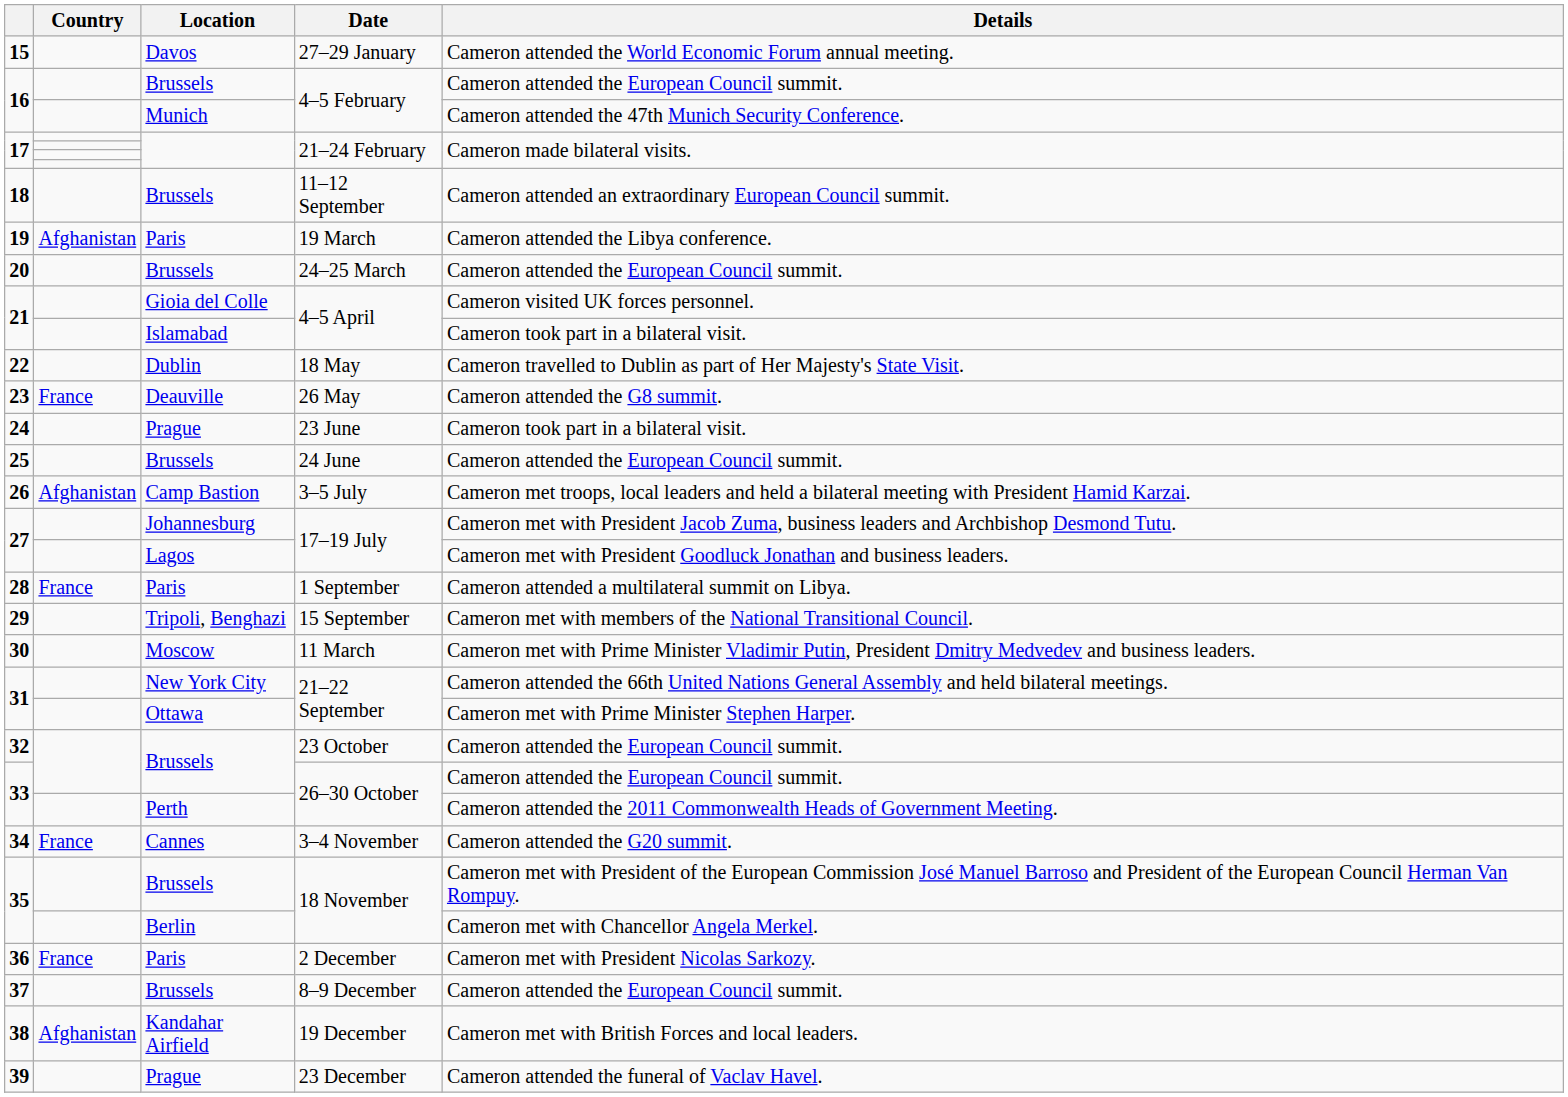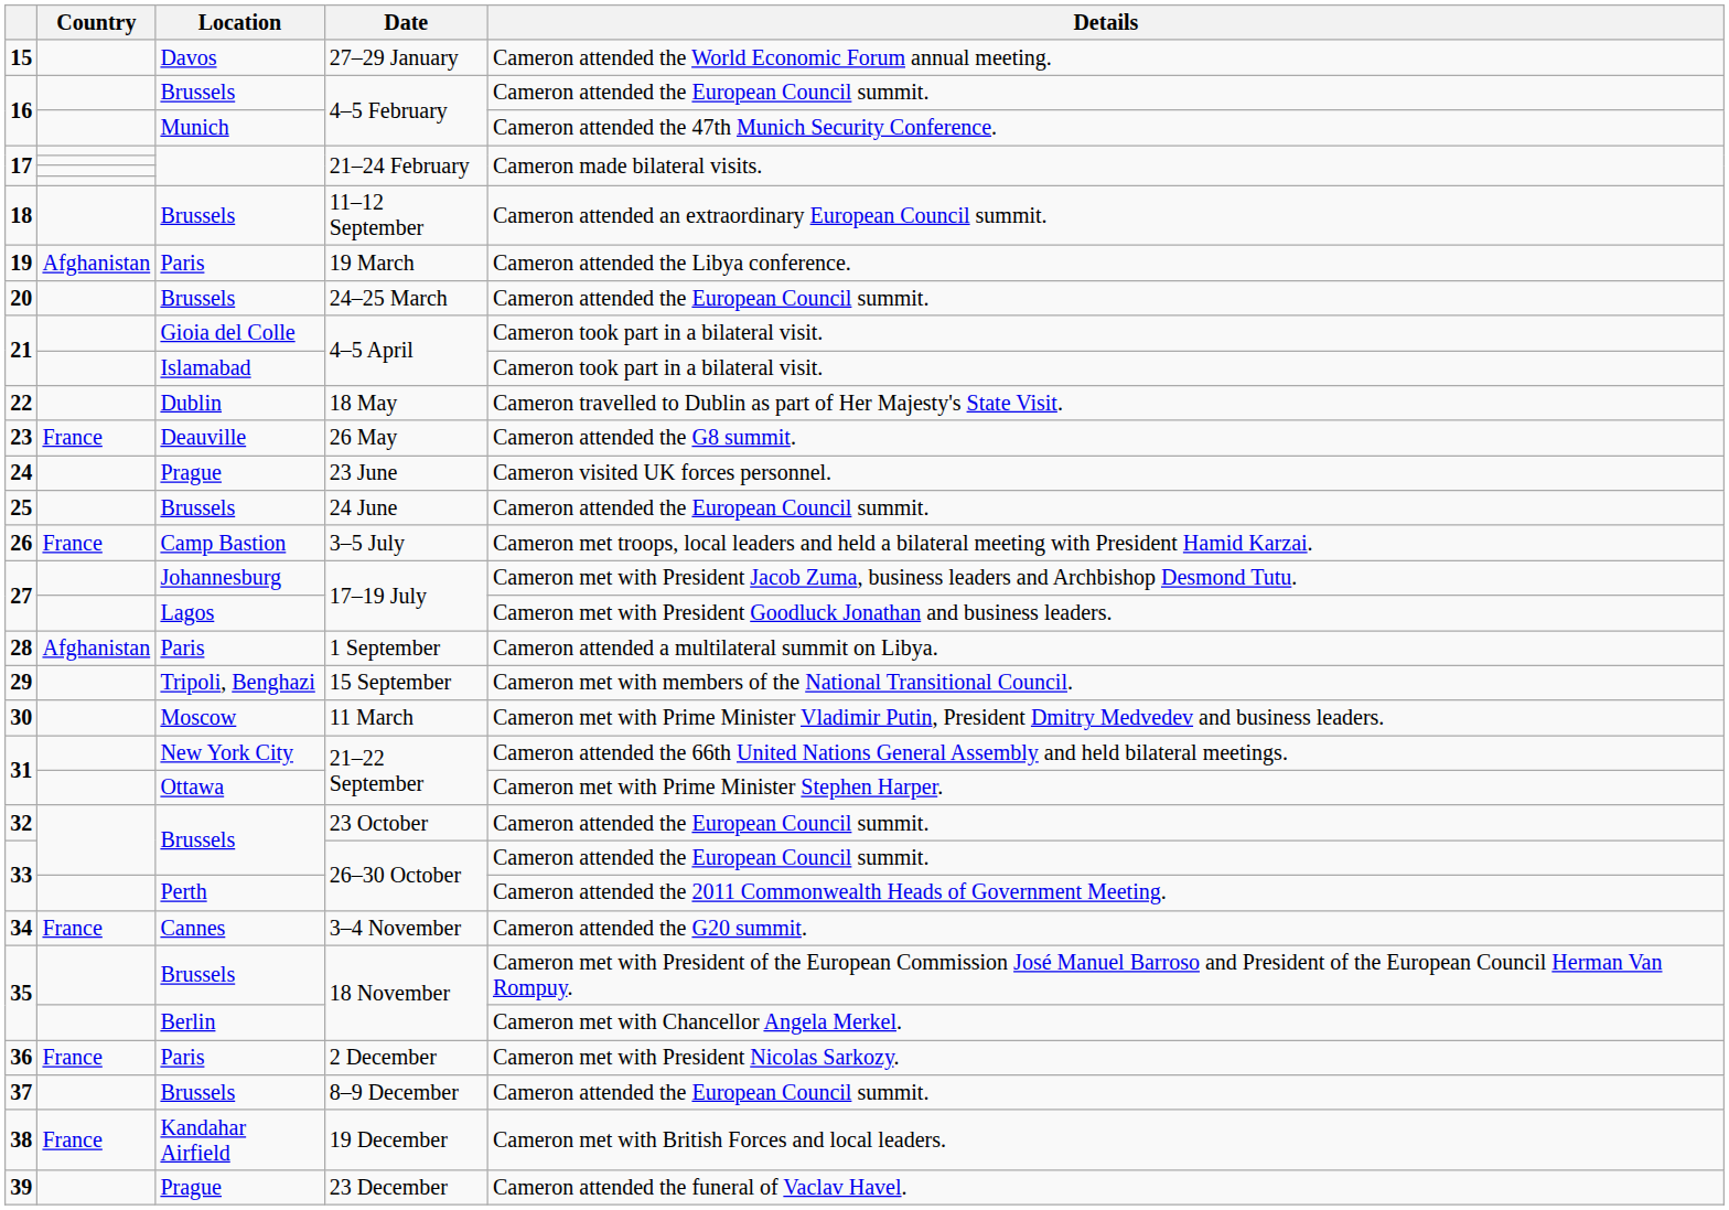 <table class="wikitable sortable">
 <tr>
 <th></th>
 <th>Country</th>
 <th>Location</th>
 <th>Date</th>
 <th>Details</th>
 </tr>
 <tr>
 <td><strong>15</strong></td>
 <td></td>
 <td><a href='#'>Davos</a></td>
 <td>27–29 January</td>
 <td>Cameron attended the <a href='#'>World Economic Forum</a> annual meeting.</td>
 </tr>
 <tr>
 <td rowspan=2><strong>16</strong></td>
 <td></td>
 <td><a href='#'>Brussels</a></td>
 <td rowspan=2>4–5 February</td>
 <td>Cameron attended the <a href='#'>European Council</a> summit.</td>
 </tr>
 <tr>
 <td></td>
 <td><a href='#'>Munich</a></td>
 <td>Cameron attended the 47th <a href='#'>Munich Security Conference</a>.</td>
 </tr>
 <tr>
 <td rowspan=4><strong>17</strong></td>
 <td></td>
 <td rowspan=4></td>
 <td rowspan=4>21–24 February</td>
 <td rowspan=4>Cameron made bilateral visits.</td>
 </tr>
 <tr>
 <td></td>
 </tr>
 <tr>
 <td></td>
 </tr>
 <tr>
 <td></td>
 </tr>
 <tr>
 <td><strong>18</strong></td>
 <td></td>
 <td><a href='#'>Brussels</a></td>
 <td>11–12 September</td>
 <td>Cameron attended an extraordinary <a href='#'>European Council</a> summit.</td>
 </tr>
 <tr>
 <td><strong>19</strong></td>
 <td> <a href='#'>Afghanistan</a></td>
 <td><a href='#'>Paris</a></td>
 <td>19 March</td>
 <td>Cameron attended the Libya conference.</td>
 </tr>
 <tr>
 <td><strong>20</strong></td>
 <td></td>
 <td><a href='#'>Brussels</a></td>
 <td>24–25 March</td>
 <td>Cameron attended the <a href='#'>European Council</a> summit.</td>
 </tr>
 <tr>
 <td rowspan=2><strong>21</strong></td>
 <td></td>
 <td><a href='#'>Gioia del Colle</a></td>
 <td rowspan=2>4–5 April</td>
-<td>Cameron visited UK forces personnel.</td>
+<td>Cameron took part in a bilateral visit.</td>
 </tr>
 <tr>
 <td></td>
 <td><a href='#'>Islamabad</a></td>
 <td>Cameron took part in a bilateral visit.</td>
 </tr>
 <tr>
 <td><strong>22</strong></td>
 <td></td>
 <td><a href='#'>Dublin</a></td>
 <td>18 May</td>
 <td>Cameron travelled to Dublin as part of Her Majesty's <a href='#'>State Visit</a>.</td>
 </tr>
 <tr>
 <td><strong>23</strong></td>
 <td> <a href='#'>France</a></td>
 <td><a href='#'>Deauville</a></td>
 <td>26 May</td>
 <td>Cameron attended the <a href='#'>G8 summit</a>.</td>
 </tr>
 <tr>
 <td><strong>24</strong></td>
 <td></td>
 <td><a href='#'>Prague</a></td>
 <td>23 June</td>
-<td>Cameron took part in a bilateral visit.</td>
+<td>Cameron visited UK forces personnel.</td>
 </tr>
 <tr>
 <td><strong>25</strong></td>
 <td></td>
 <td><a href='#'>Brussels</a></td>
 <td>24 June</td>
 <td>Cameron attended the <a href='#'>European Council</a> summit.</td>
 </tr>
 <tr>
 <td><strong>26</strong></td>
-<td> <a href='#'>Afghanistan</a></td>
+<td> <a href='#'>France</a></td>
 <td><a href='#'>Camp Bastion</a></td>
 <td>3–5 July</td>
 <td>Cameron met troops, local leaders and held a bilateral meeting with President <a href='#'>Hamid Karzai</a>.</td>
 </tr>
 <tr>
 <td rowspan=2><strong>27</strong></td>
 <td></td>
 <td><a href='#'>Johannesburg</a></td>
 <td rowspan=2>17–19 July</td>
 <td>Cameron met with President <a href='#'>Jacob Zuma</a>, business leaders and Archbishop <a href='#'>Desmond Tutu</a>.</td>
 </tr>
 <tr>
 <td></td>
 <td><a href='#'>Lagos</a></td>
 <td>Cameron met with President <a href='#'>Goodluck Jonathan</a> and business leaders.</td>
 </tr>
 <tr>
 <td><strong>28</strong></td>
-<td> <a href='#'>France</a></td>
+<td> <a href='#'>Afghanistan</a></td>
 <td><a href='#'>Paris</a></td>
 <td>1 September</td>
 <td>Cameron attended a multilateral summit on Libya.</td>
 </tr>
 <tr>
 <td><strong>29</strong></td>
 <td></td>
 <td><a href='#'>Tripoli</a>, <a href='#'>Benghazi</a></td>
 <td>15 September</td>
 <td>Cameron met with members of the <a href='#'>National Transitional Council</a>.</td>
 </tr>
 <tr>
 <td><strong>30</strong></td>
 <td></td>
 <td><a href='#'>Moscow</a></td>
 <td>11 March</td>
 <td>Cameron met with Prime Minister <a href='#'>Vladimir Putin</a>, President <a href='#'>Dmitry Medvedev</a> and business leaders.</td>
 </tr>
 <tr>
 <td rowspan=2><strong>31</strong></td>
 <td></td>
 <td><a href='#'>New York City</a></td>
 <td rowspan=2>21–22 September</td>
 <td>Cameron attended the 66th <a href='#'>United Nations General Assembly</a> and held bilateral meetings.</td>
 </tr>
 <tr>
 <td></td>
 <td><a href='#'>Ottawa</a></td>
 <td>Cameron met with Prime Minister <a href='#'>Stephen Harper</a>.</td>
 </tr>
 <tr>
 <td><strong>32</strong></td>
 <td rowspan=2></td>
 <td rowspan=2><a href='#'>Brussels</a></td>
 <td>23 October</td>
 <td>Cameron attended the <a href='#'>European Council</a> summit.</td>
 </tr>
 <tr>
 <td rowspan=2><strong>33</strong></td>
 <td rowspan=2>26–30 October</td>
 <td>Cameron attended the <a href='#'>European Council</a> summit.</td>
 </tr>
 <tr>
 <td></td>
 <td><a href='#'>Perth</a></td>
 <td>Cameron attended the <a href='#'>2011 Commonwealth Heads of Government Meeting</a>.</td>
 </tr>
 <tr>
 <td><strong>34</strong></td>
 <td> <a href='#'>France</a></td>
 <td><a href='#'>Cannes</a></td>
 <td>3–4 November</td>
 <td>Cameron attended the <a href='#'>G20 summit</a>.</td>
 </tr>
 <tr>
 <td rowspan=2><strong>35</strong></td>
 <td></td>
 <td><a href='#'>Brussels</a></td>
 <td rowspan=2>18 November</td>
 <td>Cameron met with President of the European Commission <a href='#'>José Manuel Barroso</a> and President of the European Council <a href='#'>Herman Van Rompuy</a>.</td>
 </tr>
 <tr>
 <td></td>
 <td><a href='#'>Berlin</a></td>
 <td>Cameron met with Chancellor <a href='#'>Angela Merkel</a>.</td>
 </tr>
 <tr>
 <td><strong>36</strong></td>
 <td> <a href='#'>France</a></td>
 <td><a href='#'>Paris</a></td>
 <td>2 December</td>
 <td>Cameron met with President <a href='#'>Nicolas Sarkozy</a>.</td>
 </tr>
 <tr>
 <td><strong>37</strong></td>
 <td></td>
 <td><a href='#'>Brussels</a></td>
 <td>8–9 December</td>
 <td>Cameron attended the <a href='#'>European Council</a> summit.</td>
 </tr>
 <tr>
 <td><strong>38</strong></td>
-<td> <a href='#'>Afghanistan</a></td>
+<td> <a href='#'>France</a></td>
 <td><a href='#'>Kandahar Airfield</a></td>
 <td>19 December</td>
 <td>Cameron met with British Forces and local leaders.</td>
 </tr>
 <tr>
 <td><strong>39</strong></td>
 <td></td>
 <td><a href='#'>Prague</a></td>
 <td>23 December</td>
 <td>Cameron attended the funeral of <a href='#'>Vaclav Havel</a>.</td>
 </tr>
 </table>
